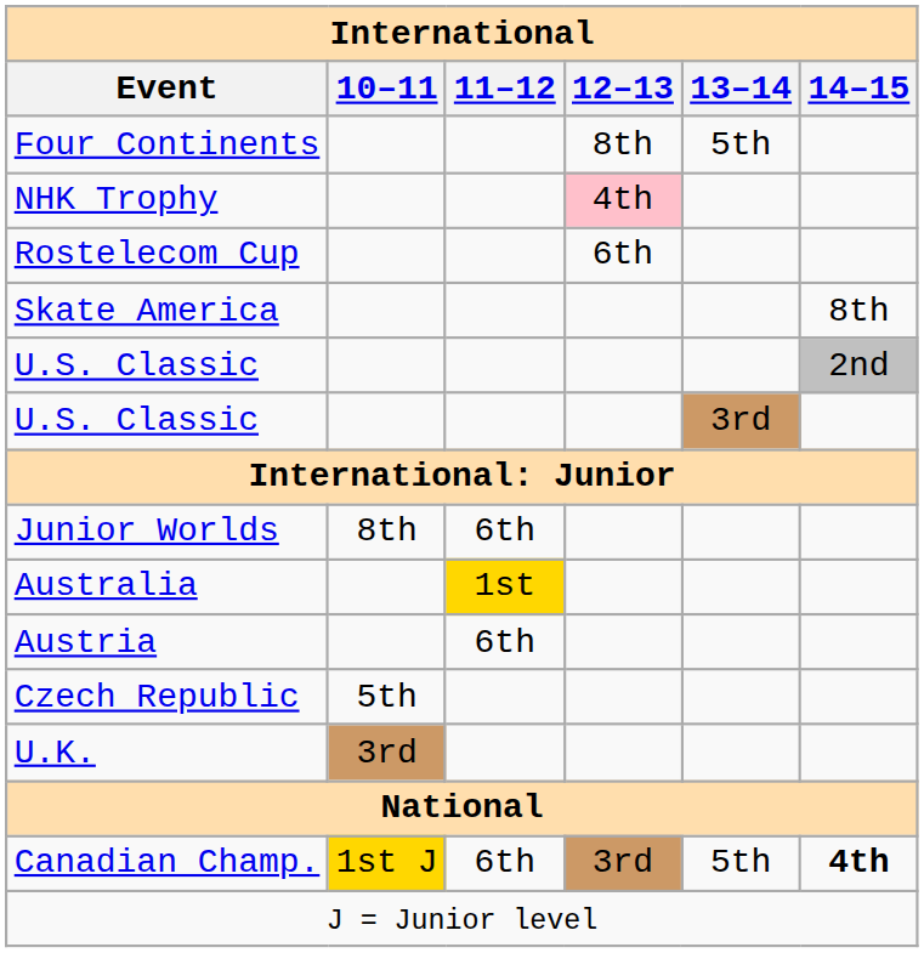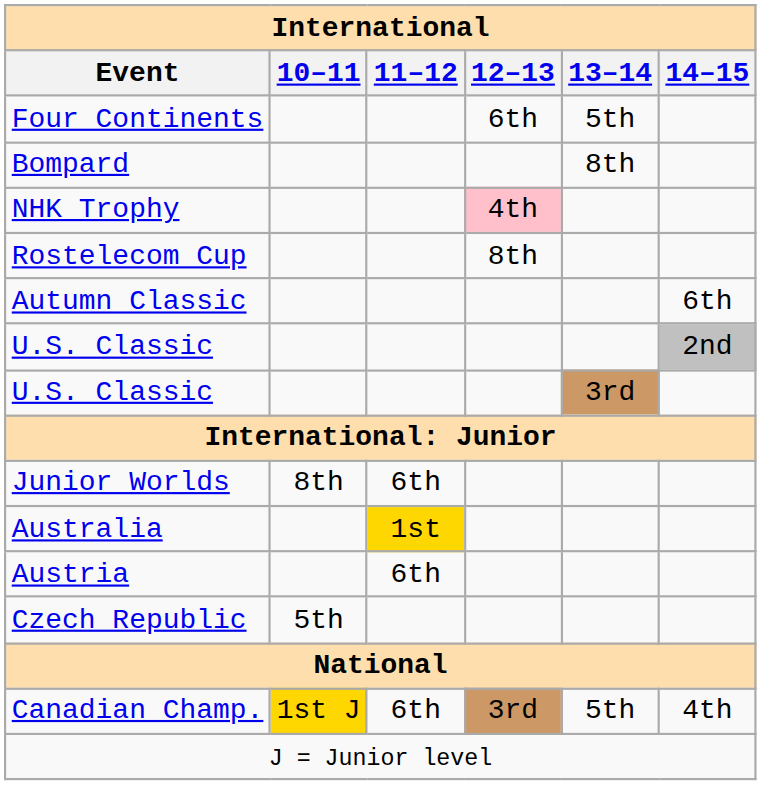 <table class="wikitable" style="text-align:center">
 <tr>
 <th style="background-color: #ffdead; " colspan=6 align=center>International</th>
 </tr>
 <tr>
 <th>Event</th>
 <th><a href='#'>10–11</a></th>
 <th><a href='#'>11–12</a></th>
 <th><a href='#'>12–13</a></th>
 <th><a href='#'>13–14</a></th>
 <th><a href='#'>14–15</a></th>
 </tr>
 <tr>
 <td align=left><a href='#'>Four Continents</a></td>
 <td></td>
 <td></td>
+<td>6th</td>
+<td>5th</td>
+<td></td>
+</tr>
+<tr>
+<td align=left> <a href='#'>Bompard</a></td>
+<td></td>
+<td></td>
+<td></td>
 <td>8th</td>
-<td>5th</td>
 <td></td>
 </tr>
 <tr>
 <td align=left> <a href='#'>NHK Trophy</a></td>
 <td></td>
 <td></td>
 <td style="background: pink;">4th</td>
 <td></td>
 <td></td>
 </tr>
 <tr>
 <td align=left> <a href='#'>Rostelecom Cup</a></td>
 <td></td>
 <td></td>
-<td>6th</td>
+<td>8th</td>
 <td></td>
 <td></td>
 </tr>
 <tr>
-<td align=left> <a href='#'>Skate America</a></td>
+<td align=left> <a href='#'>Autumn Classic</a></td>
 <td></td>
 <td></td>
 <td></td>
 <td></td>
-<td>8th</td>
+<td>6th</td>
 </tr>
 <tr>
 <td align=left> <a href='#'>U.S. Classic</a></td>
 <td></td>
 <td></td>
 <td></td>
 <td></td>
 <td bgcolor=silver>2nd</td>
 </tr>
 <tr>
 <td align=left><a href='#'>U.S. Classic</a></td>
 <td></td>
 <td></td>
 <td></td>
 <td bgcolor=cc9966>3rd</td>
 <td></td>
 </tr>
 <tr>
 <th style="background-color: #ffdead; " colspan=6 align=center>International: Junior</th>
 </tr>
 <tr>
 <td align=left><a href='#'>Junior Worlds</a></td>
 <td>8th</td>
 <td>6th</td>
 <td></td>
 <td></td>
 <td></td>
 </tr>
 <tr>
 <td align=left> <a href='#'>Australia</a></td>
 <td></td>
 <td bgcolor=gold>1st</td>
 <td></td>
 <td></td>
 <td></td>
 </tr>
 <tr>
 <td align=left> <a href='#'>Austria</a></td>
 <td></td>
 <td>6th</td>
 <td></td>
 <td></td>
 <td></td>
 </tr>
 <tr>
 <td align=left> <a href='#'>Czech Republic</a></td>
 <td>5th</td>
 <td></td>
 <td></td>
 <td></td>
 <td></td>
 </tr>
 <tr>
-<td align=left> <a href='#'>U.K.</a></td>
-<td bgcolor=cc9966>3rd</td>
-<td></td>
-<td></td>
-<td></td>
-<td></td>
-</tr>
-<tr>
 <th style="background-color: #ffdead; " colspan=6 align=center>National</th>
 </tr>
 <tr>
 <td align=left><a href='#'>Canadian Champ.</a></td>
 <td bgcolor=gold>1st J</td>
 <td>6th</td>
 <td bgcolor=cc9966>3rd</td>
 <td>5th</td>
-<td><strong>4th</strong></td>
+<td>4th</td>
 </tr>
 <tr>
 <td colspan=6 align=center><small> J = Junior level </small></td>
 </tr>
 </table>
